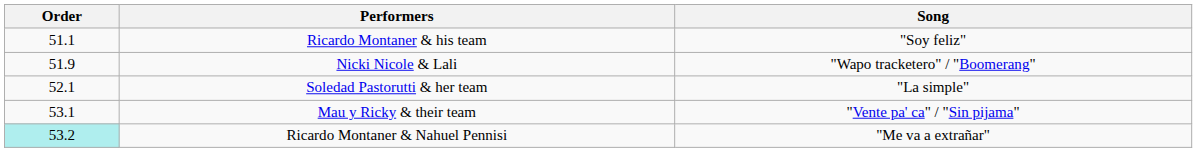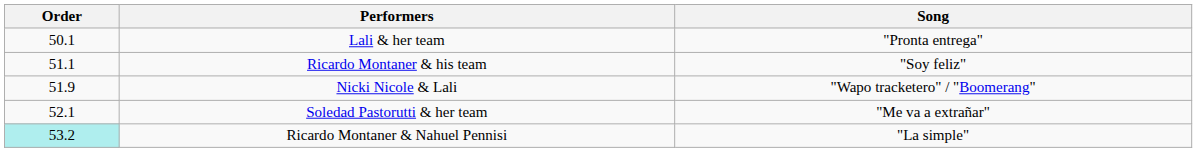 <table class="wikitable" style="text-align:center; width:100%">
 <tr>
 <th>Order</th>
 <th>Performers</th>
 <th>Song</th>
+</tr>
+<tr>
+<td>50.1</td>
+<td><a href='#'>Lali</a> & her team<br></td>
+<td>"Pronta entrega"</td>
 </tr>
 <tr>
 <td>51.1</td>
 <td><a href='#'>Ricardo Montaner</a> & his team<br></td>
 <td>"Soy feliz"</td>
 </tr>
 <tr>
 <td>51.9</td>
 <td><a href='#'>Nicki Nicole</a> & Lali</td>
 <td>"Wapo tracketero" / "<a href='#'>Boomerang</a>"</td>
 </tr>
 <tr>
 <td>52.1</td>
 <td><a href='#'>Soledad Pastorutti</a> & her team<br></td>
-<td>"La simple"</td>
-</tr>
-<tr>
-<td>53.1</td>
-<td><a href='#'>Mau y Ricky</a> & their team<br></td>
-<td>"<a href='#'>Vente pa' ca</a>" / "<a href='#'>Sin pijama</a>"</td>
+<td>"Me va a extrañar"</td>
 </tr>
 <tr>
 <td style="background: paleturquoise;">53.2</td>
 <td>Ricardo Montaner & Nahuel Pennisi</td>
-<td>"Me va a extrañar"</td>
+<td>"La simple"</td>
 </tr>
 </table>
